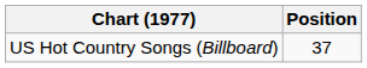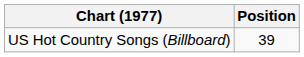 <table class="wikitable">
 <tr>
 <th>Chart (1977)</th>
 <th>Position</th>
 </tr>
 <tr>
 <td>US Hot Country Songs (<em>Billboard</em>)</td>
-<td align="center">37</td>
+<td align="center">39</td>
 </tr>
 </table>
